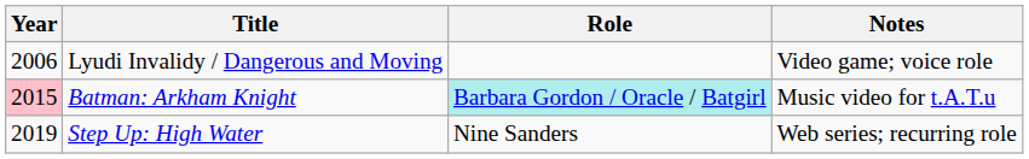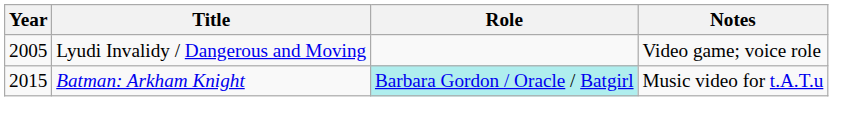 <table class="wikitable sortable">
 <tr>
 <th>Year</th>
 <th>Title</th>
 <th>Role</th>
 <th class="unsortable">Notes</th>
 </tr>
 <tr>
-<td>2006</td>
+<td>2005</td>
 <td>Lyudi Invalidy / <a href='#'>Dangerous and Moving</a></td>
 <td></td>
 <td>Video game; voice role</td>
 </tr>
 <tr>
-<td style="background: pink;">2015</td>
+<td>2015</td>
 <td><em><a href='#'>Batman: Arkham Knight</a></em></td>
 <td style="background: paleturquoise;"><a href='#'>Barbara Gordon / Oracle</a> / <a href='#'>Batgirl</a></td>
 <td>Music video for <a href='#'>t.A.T.u</a></td>
 </tr>
-<tr>
-<td>2019</td>
-<td><em><a href='#'>Step Up: High Water</a></em></td>
-<td>Nine Sanders</td>
-<td>Web series; recurring role</td>
-</tr>
 </table>
